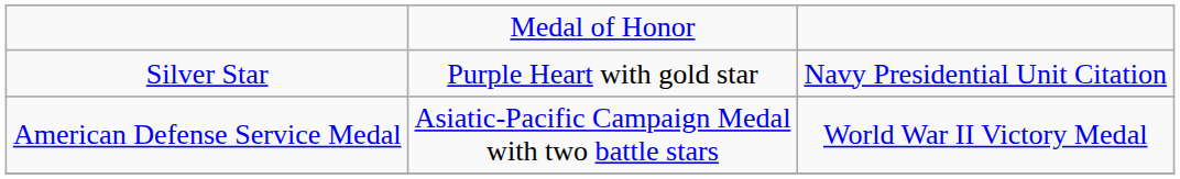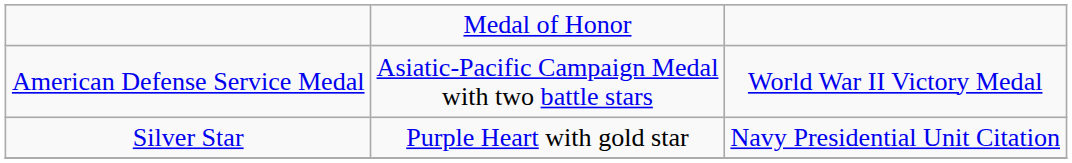 <table class="wikitable" style="margin:1em auto; text-align:center;">
 <tr>
 <td></td>
 <td><a href='#'>Medal of Honor</a></td>
 <td></td>
 </tr>
 <tr>
+<td><a href='#'>American Defense Service Medal</a></td>
+<td><a href='#'>Asiatic-Pacific Campaign Medal</a><br>with two <a href='#'>battle stars</a></td>
+<td><a href='#'>World War II Victory Medal</a></td>
+</tr>
+<tr>
 <td><a href='#'>Silver Star</a></td>
 <td><a href='#'>Purple Heart</a> with gold star</td>
 <td><a href='#'>Navy Presidential Unit Citation</a></td>
 </tr>
 <tr>
-<td><a href='#'>American Defense Service Medal</a></td>
-<td><a href='#'>Asiatic-Pacific Campaign Medal</a><br>with two <a href='#'>battle stars</a></td>
-<td><a href='#'>World War II Victory Medal</a></td>
-</tr>
-<tr>
 </tr>
 </table>
